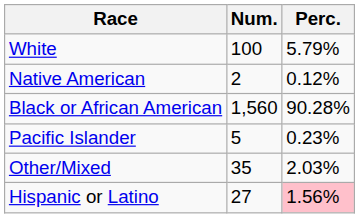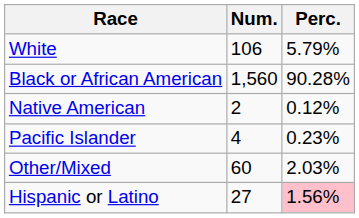 <table class="wikitable">
 <tr>
 <th>Race</th>
 <th>Num.</th>
 <th>Perc.</th>
 </tr>
 <tr>
 <td><a href='#'>White</a></td>
-<td>100</td>
+<td>106</td>
 <td>5.79%</td>
+</tr>
+<tr>
+<td><a href='#'>Black or African American</a></td>
+<td>1,560</td>
+<td>90.28%</td>
 </tr>
 <tr>
 <td><a href='#'>Native American</a></td>
 <td>2</td>
 <td>0.12%</td>
 </tr>
 <tr>
-<td><a href='#'>Black or African American</a></td>
-<td>1,560</td>
-<td>90.28%</td>
-</tr>
-<tr>
 <td><a href='#'>Pacific Islander</a></td>
-<td>5</td>
+<td>4</td>
 <td>0.23%</td>
 </tr>
 <tr>
 <td><a href='#'>Other/Mixed</a></td>
-<td>35</td>
+<td>60</td>
 <td>2.03%</td>
 </tr>
 <tr>
 <td><a href='#'>Hispanic</a> or <a href='#'>Latino</a></td>
 <td>27</td>
 <td style="background: pink;">1.56%</td>
 </tr>
 </table>
